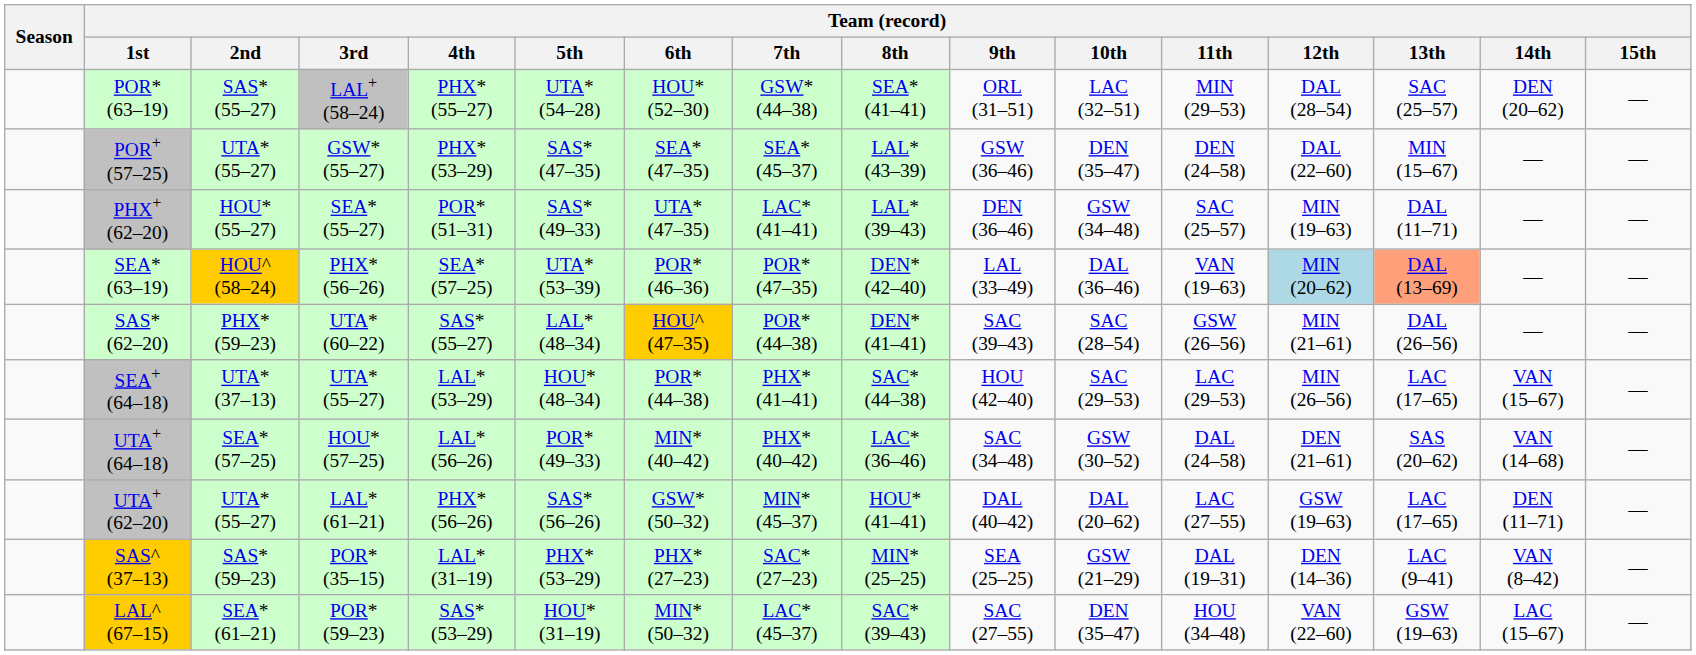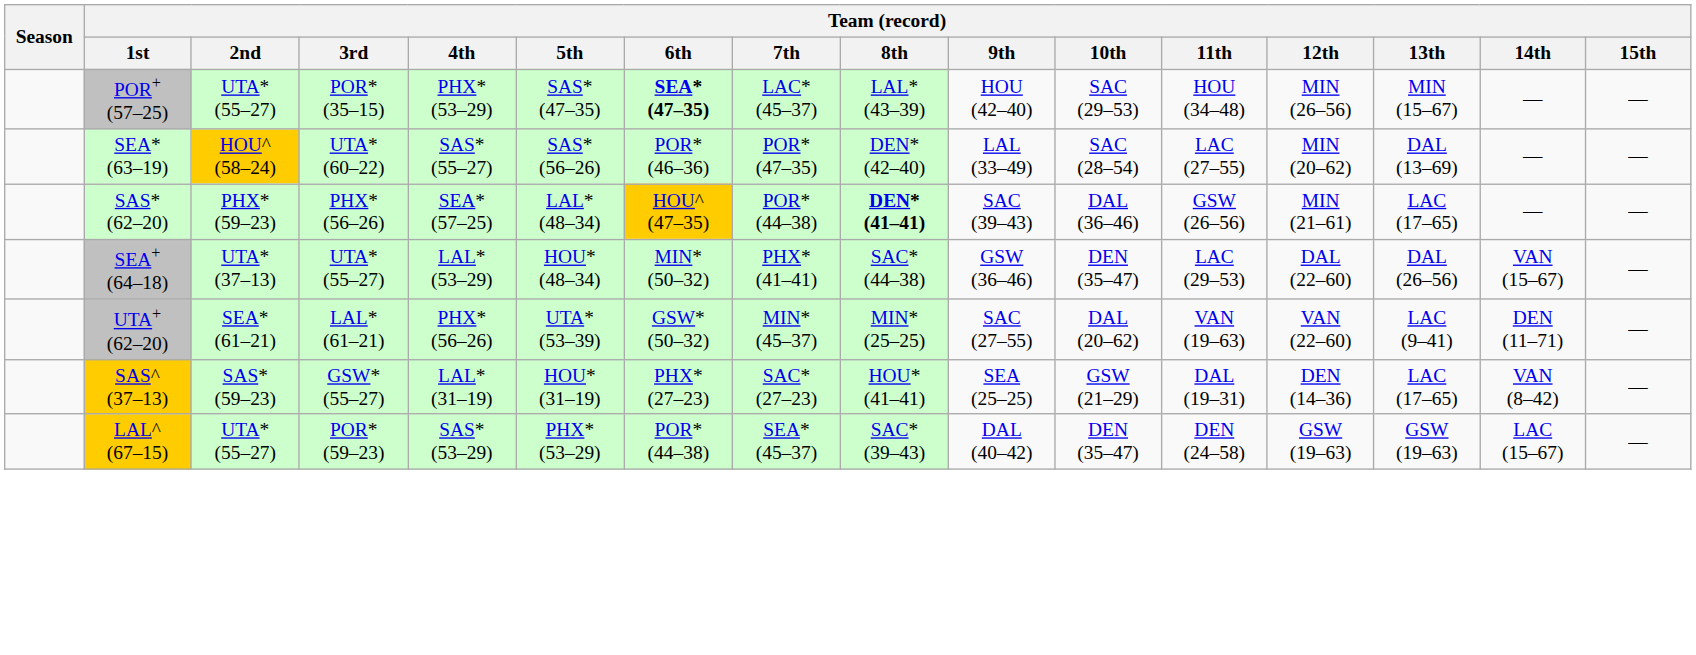 <table class="wikitable" style="text-align:center; font-size:90%">
 <tr>
 <th rowspan="2" width=55px>Season</th>
 <th colspan="15">Team (record)</th>
 </tr>
 <tr>
 <th width=85px>1st</th>
 <th width=85px>2nd</th>
 <th width=85px>3rd</th>
 <th width=85px>4th</th>
 <th width=85px>5th</th>
 <th width=85px>6th</th>
 <th width=85px>7th</th>
 <th width=85px>8th</th>
 <th width=85px>9th</th>
 <th width=85px>10th</th>
 <th width=85px>11th</th>
 <th width=85px>12th</th>
 <th width=85px>13th</th>
 <th width=85px>14th</th>
 <th width=85px>15th</th>
 </tr>
 <tr>
 <td></td>
-<td bgcolor=#CCFFCC><a href='#'>POR</a>*<br>(63–19)</td>
-<td bgcolor=#CCFFCC><a href='#'>SAS</a>*<br>(55–27)</td>
-<td bgcolor=#C0C0C0><a href='#'>LAL</a><sup>+</sup><br>(58–24)</td>
-<td bgcolor=#CCFFCC><a href='#'>PHX</a>*<br>(55–27)</td>
-<td bgcolor=#CCFFCC><a href='#'>UTA</a>*<br>(54–28)</td>
-<td bgcolor=#CCFFCC><a href='#'>HOU</a>*<br>(52–30)</td>
-<td bgcolor=#CCFFCC><a href='#'>GSW</a>*<br>(44–38)</td>
-<td bgcolor=#CCFFCC><a href='#'>SEA</a>*<br>(41–41)</td>
-<td><a href='#'>ORL</a><br>(31–51)</td>
-<td><a href='#'>LAC</a><br>(32–51)</td>
-<td><a href='#'>MIN</a><br>(29–53)</td>
-<td><a href='#'>DAL</a><br>(28–54)</td>
-<td><a href='#'>SAC</a><br>(25–57)</td>
-<td><a href='#'>DEN</a><br>(20–62)</td>
-<td>—</td>
-</tr>
-<tr>
-<td></td>
 <td bgcolor=#C0C0C0><a href='#'>POR</a><sup>+</sup><br>(57–25)</td>
 <td bgcolor=#CCFFCC><a href='#'>UTA</a>*<br>(55–27)</td>
-<td bgcolor=#CCFFCC><a href='#'>GSW</a>*<br>(55–27)</td>
+<td bgcolor=#CCFFCC><a href='#'>POR</a>*<br>(35–15)</td>
 <td bgcolor=#CCFFCC><a href='#'>PHX</a>*<br>(53–29)</td>
 <td bgcolor=#CCFFCC><a href='#'>SAS</a>*<br>(47–35)</td>
-<td bgcolor=#CCFFCC><a href='#'>SEA</a>*<br>(47–35)</td>
-<td bgcolor=#CCFFCC><a href='#'>SEA</a>*<br>(45–37)</td>
+<td bgcolor=#CCFFCC><strong><a href='#'>SEA</a>*<br>(47–35)</strong></td>
+<td bgcolor=#CCFFCC><a href='#'>LAC</a>*<br>(45–37)</td>
 <td bgcolor=#CCFFCC><a href='#'>LAL</a>*<br>(43–39)</td>
-<td><a href='#'>GSW</a><br>(36–46)</td>
-<td><a href='#'>DEN</a><br>(35–47)</td>
-<td><a href='#'>DEN</a><br>(24–58)</td>
-<td><a href='#'>DAL</a><br>(22–60)</td>
+<td><a href='#'>HOU</a><br>(42–40)</td>
+<td><a href='#'>SAC</a><br>(29–53)</td>
+<td><a href='#'>HOU</a><br>(34–48)</td>
+<td><a href='#'>MIN</a><br>(26–56)</td>
 <td><a href='#'>MIN</a><br>(15–67)</td>
-<td>—</td>
-<td>—</td>
-</tr>
-<tr>
-<td></td>
-<td bgcolor=#C0C0C0><a href='#'>PHX</a><sup>+</sup><br>(62–20)</td>
-<td bgcolor=#CCFFCC><a href='#'>HOU</a>*<br>(55–27)</td>
-<td bgcolor=#CCFFCC><a href='#'>SEA</a>*<br>(55–27)</td>
-<td bgcolor=#CCFFCC><a href='#'>POR</a>*<br>(51–31)</td>
-<td bgcolor=#CCFFCC><a href='#'>SAS</a>*<br>(49–33)</td>
-<td bgcolor=#CCFFCC><a href='#'>UTA</a>*<br>(47–35)</td>
-<td bgcolor=#CCFFCC><a href='#'>LAC</a>*<br>(41–41)</td>
-<td bgcolor=#CCFFCC><a href='#'>LAL</a>*<br>(39–43)</td>
-<td><a href='#'>DEN</a><br>(36–46)</td>
-<td><a href='#'>GSW</a><br>(34–48)</td>
-<td><a href='#'>SAC</a><br>(25–57)</td>
-<td><a href='#'>MIN</a><br>(19–63)</td>
-<td><a href='#'>DAL</a><br>(11–71)</td>
 <td>—</td>
 <td>—</td>
 </tr>
 <tr>
 <td></td>
 <td bgcolor=#CCFFCC><a href='#'>SEA</a>*<br>(63–19)</td>
 <td bgcolor=#FFCC00><a href='#'>HOU</a>^<br>(58–24)</td>
-<td bgcolor=#CCFFCC><a href='#'>PHX</a>*<br>(56–26)</td>
-<td bgcolor=#CCFFCC><a href='#'>SEA</a>*<br>(57–25)</td>
-<td bgcolor=#CCFFCC><a href='#'>UTA</a>*<br>(53–39)</td>
+<td bgcolor=#CCFFCC><a href='#'>UTA</a>*<br>(60–22)</td>
+<td bgcolor=#CCFFCC><a href='#'>SAS</a>*<br>(55–27)</td>
+<td bgcolor=#CCFFCC><a href='#'>SAS</a>*<br>(56–26)</td>
 <td bgcolor=#CCFFCC><a href='#'>POR</a>*<br>(46–36)</td>
 <td bgcolor=#CCFFCC><a href='#'>POR</a>*<br>(47–35)</td>
 <td bgcolor=#CCFFCC><a href='#'>DEN</a>*<br>(42–40)</td>
 <td><a href='#'>LAL</a><br>(33–49)</td>
-<td><a href='#'>DAL</a><br>(36–46)</td>
-<td><a href='#'>VAN</a><br>(19–63)</td>
-<td style="background: lightblue;"><a href='#'>MIN</a><br>(20–62)</td>
-<td style="background: lightsalmon;"><a href='#'>DAL</a><br>(13–69)</td>
+<td><a href='#'>SAC</a><br>(28–54)</td>
+<td><a href='#'>LAC</a><br>(27–55)</td>
+<td><a href='#'>MIN</a><br>(20–62)</td>
+<td><a href='#'>DAL</a><br>(13–69)</td>
 <td>—</td>
 <td>—</td>
 </tr>
 <tr>
 <td></td>
 <td bgcolor=#CCFFCC><a href='#'>SAS</a>*<br>(62–20)</td>
 <td bgcolor=#CCFFCC><a href='#'>PHX</a>*<br>(59–23)</td>
-<td bgcolor=#CCFFCC><a href='#'>UTA</a>*<br>(60–22)</td>
-<td bgcolor=#CCFFCC><a href='#'>SAS</a>*<br>(55–27)</td>
+<td bgcolor=#CCFFCC><a href='#'>PHX</a>*<br>(56–26)</td>
+<td bgcolor=#CCFFCC><a href='#'>SEA</a>*<br>(57–25)</td>
 <td bgcolor=#CCFFCC><a href='#'>LAL</a>*<br>(48–34)</td>
 <td bgcolor=#FFCC00><a href='#'>HOU</a>^<br>(47–35)</td>
 <td bgcolor=#CCFFCC><a href='#'>POR</a>*<br>(44–38)</td>
-<td bgcolor=#CCFFCC><a href='#'>DEN</a>*<br>(41–41)</td>
+<td bgcolor=#CCFFCC><strong><a href='#'>DEN</a>*<br>(41–41)</strong></td>
 <td><a href='#'>SAC</a><br>(39–43)</td>
-<td><a href='#'>SAC</a><br>(28–54)</td>
+<td><a href='#'>DAL</a><br>(36–46)</td>
 <td><a href='#'>GSW</a><br>(26–56)</td>
 <td><a href='#'>MIN</a><br>(21–61)</td>
-<td><a href='#'>DAL</a><br>(26–56)</td>
+<td><a href='#'>LAC</a><br>(17–65)</td>
 <td>—</td>
 <td>—</td>
 </tr>
 <tr>
 <td></td>
 <td bgcolor=#C0C0C0><a href='#'>SEA</a><sup>+</sup><br>(64–18)</td>
 <td bgcolor=#CCFFCC><a href='#'>UTA</a>*<br>(37–13)</td>
 <td bgcolor=#CCFFCC><a href='#'>UTA</a>*<br>(55–27)</td>
 <td bgcolor=#CCFFCC><a href='#'>LAL</a>*<br>(53–29)</td>
 <td bgcolor=#CCFFCC><a href='#'>HOU</a>*<br>(48–34)</td>
-<td bgcolor=#CCFFCC><a href='#'>POR</a>*<br>(44–38)</td>
+<td bgcolor=#CCFFCC><a href='#'>MIN</a>*<br>(50–32)</td>
 <td bgcolor=#CCFFCC><a href='#'>PHX</a>*<br>(41–41)</td>
 <td bgcolor=#CCFFCC><a href='#'>SAC</a>*<br>(44–38)</td>
-<td><a href='#'>HOU</a><br>(42–40)</td>
-<td><a href='#'>SAC</a><br>(29–53)</td>
+<td><a href='#'>GSW</a><br>(36–46)</td>
+<td><a href='#'>DEN</a><br>(35–47)</td>
 <td><a href='#'>LAC</a><br>(29–53)</td>
-<td><a href='#'>MIN</a><br>(26–56)</td>
-<td><a href='#'>LAC</a><br>(17–65)</td>
+<td><a href='#'>DAL</a><br>(22–60)</td>
+<td><a href='#'>DAL</a><br>(26–56)</td>
 <td><a href='#'>VAN</a><br>(15–67)</td>
 <td>—</td>
 </tr>
 <tr>
 <td></td>
-<td bgcolor=#C0C0C0><a href='#'>UTA</a><sup>+</sup><br>(64–18)</td>
-<td bgcolor=#CCFFCC><a href='#'>SEA</a>*<br>(57–25)</td>
-<td bgcolor=#CCFFCC><a href='#'>HOU</a>*<br>(57–25)</td>
-<td bgcolor=#CCFFCC><a href='#'>LAL</a>*<br>(56–26)</td>
-<td bgcolor=#CCFFCC><a href='#'>POR</a>*<br>(49–33)</td>
-<td bgcolor=#CCFFCC><a href='#'>MIN</a>*<br>(40–42)</td>
-<td bgcolor=#CCFFCC><a href='#'>PHX</a>*<br>(40–42)</td>
-<td bgcolor=#CCFFCC><a href='#'>LAC</a>*<br>(36–46)</td>
-<td><a href='#'>SAC</a><br>(34–48)</td>
-<td><a href='#'>GSW</a><br>(30–52)</td>
-<td><a href='#'>DAL</a><br>(24–58)</td>
-<td><a href='#'>DEN</a><br>(21–61)</td>
-<td><a href='#'>SAS</a><br>(20–62)</td>
-<td><a href='#'>VAN</a><br>(14–68)</td>
-<td>—</td>
-</tr>
-<tr>
-<td></td>
 <td bgcolor=#C0C0C0><a href='#'>UTA</a><sup>+</sup><br>(62–20)</td>
-<td bgcolor=#CCFFCC><a href='#'>UTA</a>*<br>(55–27)</td>
+<td bgcolor=#CCFFCC><a href='#'>SEA</a>*<br>(61–21)</td>
 <td bgcolor=#CCFFCC><a href='#'>LAL</a>*<br>(61–21)</td>
 <td bgcolor=#CCFFCC><a href='#'>PHX</a>*<br>(56–26)</td>
-<td bgcolor=#CCFFCC><a href='#'>SAS</a>*<br>(56–26)</td>
+<td bgcolor=#CCFFCC><a href='#'>UTA</a>*<br>(53–39)</td>
 <td bgcolor=#CCFFCC><a href='#'>GSW</a>*<br>(50–32)</td>
 <td bgcolor=#CCFFCC><a href='#'>MIN</a>*<br>(45–37)</td>
-<td bgcolor=#CCFFCC><a href='#'>HOU</a>*<br>(41–41)</td>
-<td><a href='#'>DAL</a><br>(40–42)</td>
+<td bgcolor=#CCFFCC><a href='#'>MIN</a>*<br>(25–25)</td>
+<td><a href='#'>SAC</a><br>(27–55)</td>
 <td><a href='#'>DAL</a><br>(20–62)</td>
-<td><a href='#'>LAC</a><br>(27–55)</td>
-<td><a href='#'>GSW</a><br>(19–63)</td>
-<td><a href='#'>LAC</a><br>(17–65)</td>
+<td><a href='#'>VAN</a><br>(19–63)</td>
+<td><a href='#'>VAN</a><br>(22–60)</td>
+<td><a href='#'>LAC</a><br>(9–41)</td>
 <td><a href='#'>DEN</a><br>(11–71)</td>
 <td>—</td>
 </tr>
 <tr>
 <td></td>
 <td bgcolor=#FFCC00><a href='#'>SAS</a>^<br>(37–13)</td>
 <td bgcolor=#CCFFCC><a href='#'>SAS</a>*<br>(59–23)</td>
-<td bgcolor=#CCFFCC><a href='#'>POR</a>*<br>(35–15)</td>
+<td bgcolor=#CCFFCC><a href='#'>GSW</a>*<br>(55–27)</td>
 <td bgcolor=#CCFFCC><a href='#'>LAL</a>*<br>(31–19)</td>
-<td bgcolor=#CCFFCC><a href='#'>PHX</a>*<br>(53–29)</td>
+<td bgcolor=#CCFFCC><a href='#'>HOU</a>*<br>(31–19)</td>
 <td bgcolor=#CCFFCC><a href='#'>PHX</a>*<br>(27–23)</td>
 <td bgcolor=#CCFFCC><a href='#'>SAC</a>*<br>(27–23)</td>
-<td bgcolor=#CCFFCC><a href='#'>MIN</a>*<br>(25–25)</td>
+<td bgcolor=#CCFFCC><a href='#'>HOU</a>*<br>(41–41)</td>
 <td><a href='#'>SEA</a><br>(25–25)</td>
 <td><a href='#'>GSW</a><br>(21–29)</td>
 <td><a href='#'>DAL</a><br>(19–31)</td>
 <td><a href='#'>DEN</a><br>(14–36)</td>
-<td><a href='#'>LAC</a><br>(9–41)</td>
+<td><a href='#'>LAC</a><br>(17–65)</td>
 <td><a href='#'>VAN</a><br>(8–42)</td>
 <td>—</td>
 </tr>
 <tr>
 <td></td>
 <td bgcolor=#FFCC00><a href='#'>LAL</a>^<br>(67–15)</td>
-<td bgcolor=#CCFFCC><a href='#'>SEA</a>*<br>(61–21)</td>
+<td bgcolor=#CCFFCC><a href='#'>UTA</a>*<br>(55–27)</td>
 <td bgcolor=#CCFFCC><a href='#'>POR</a>*<br>(59–23)</td>
 <td bgcolor=#CCFFCC><a href='#'>SAS</a>*<br>(53–29)</td>
-<td bgcolor=#CCFFCC><a href='#'>HOU</a>*<br>(31–19)</td>
-<td bgcolor=#CCFFCC><a href='#'>MIN</a>*<br>(50–32)</td>
-<td bgcolor=#CCFFCC><a href='#'>LAC</a>*<br>(45–37)</td>
+<td bgcolor=#CCFFCC><a href='#'>PHX</a>*<br>(53–29)</td>
+<td bgcolor=#CCFFCC><a href='#'>POR</a>*<br>(44–38)</td>
+<td bgcolor=#CCFFCC><a href='#'>SEA</a>*<br>(45–37)</td>
 <td bgcolor=#CCFFCC><a href='#'>SAC</a>*<br>(39–43)</td>
-<td><a href='#'>SAC</a><br>(27–55)</td>
+<td><a href='#'>DAL</a><br>(40–42)</td>
 <td><a href='#'>DEN</a><br>(35–47)</td>
-<td><a href='#'>HOU</a><br>(34–48)</td>
-<td><a href='#'>VAN</a><br>(22–60)</td>
+<td><a href='#'>DEN</a><br>(24–58)</td>
+<td><a href='#'>GSW</a><br>(19–63)</td>
 <td><a href='#'>GSW</a><br>(19–63)</td>
 <td><a href='#'>LAC</a><br>(15–67)</td>
 <td>—</td>
 </tr>
 </table>
